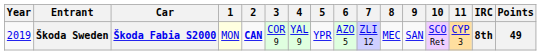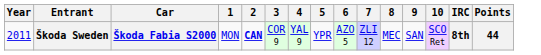 <table class="wikitable" border="1" style="text-align:center; font-size:90%;">
 <tr>
 <th>Year</th>
 <th>Entrant</th>
 <th>Car</th>
 <th>1</th>
 <th>2</th>
 <th>3</th>
 <th>4</th>
 <th>5</th>
 <th>6</th>
 <th>7</th>
 <th>8</th>
 <th>9</th>
 <th>10</th>
-<th>11</th>
 <th>IRC</th>
 <th>Points</th>
 </tr>
 <tr>
-<td><a href='#'>2019</a></td>
+<td><a href='#'>2011</a></td>
 <th>Škoda Sweden</th>
 <th><a href='#'>Škoda Fabia S2000</a></th>
-<td style="background: lightyellow;"><a href='#'>MON</a></td>
+<td><a href='#'>MON</a></td>
 <td><strong><a href='#'>CAN</a></strong></td>
 <td style="background:#DFFFDF;"><a href='#'>COR</a><br><small>9</small></td>
 <td style="background:#DFFFDF;"><a href='#'>YAL</a><br><small>9</small></td>
 <td><a href='#'>YPR</a></td>
 <td style="background:#DFFFDF;"><a href='#'>AZO</a><br><small>5</small></td>
 <td style="background:#CFCFFF;"><a href='#'>ZLI</a><br><small>12</small></td>
 <td><a href='#'>MEC</a></td>
 <td><a href='#'>SAN</a></td>
 <td style="background:#EFCFFF;"><a href='#'>SCO</a><br><small>Ret</small></td>
-<td style="background:#FFDF9F;"><a href='#'>CYP</a><br><small>3</small></td>
 <th>8th</th>
-<th>49</th>
+<th>44</th>
 </tr>
 </table>
